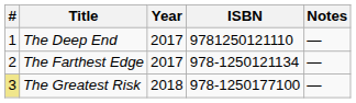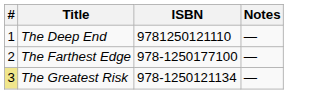 <table class="wikitable">
 <tr>
 <th>#</th>
 <th>Title</th>
-<th>Year</th>
 <th>ISBN</th>
 <th>Notes</th>
 </tr>
 <tr>
 <td>1</td>
 <td><em>The Deep End</em></td>
-<td>2017</td>
 <td>9781250121110</td>
 <td>—</td>
 </tr>
 <tr>
 <td>2</td>
 <td><em>The Farthest Edge</em></td>
-<td>2017</td>
-<td>978-1250121134</td>
+<td>978-1250177100</td>
 <td>—</td>
 </tr>
 <tr>
 <td style="background: khaki;">3</td>
 <td><em>The Greatest Risk</em></td>
-<td>2018</td>
-<td>978-1250177100</td>
+<td>978-1250121134</td>
 <td>—</td>
 </tr>
 </table>
